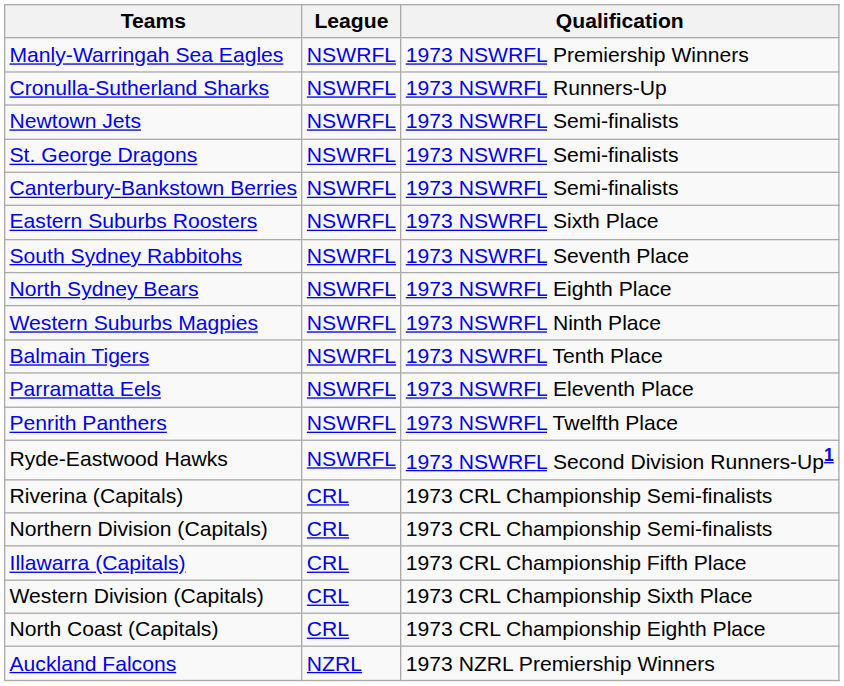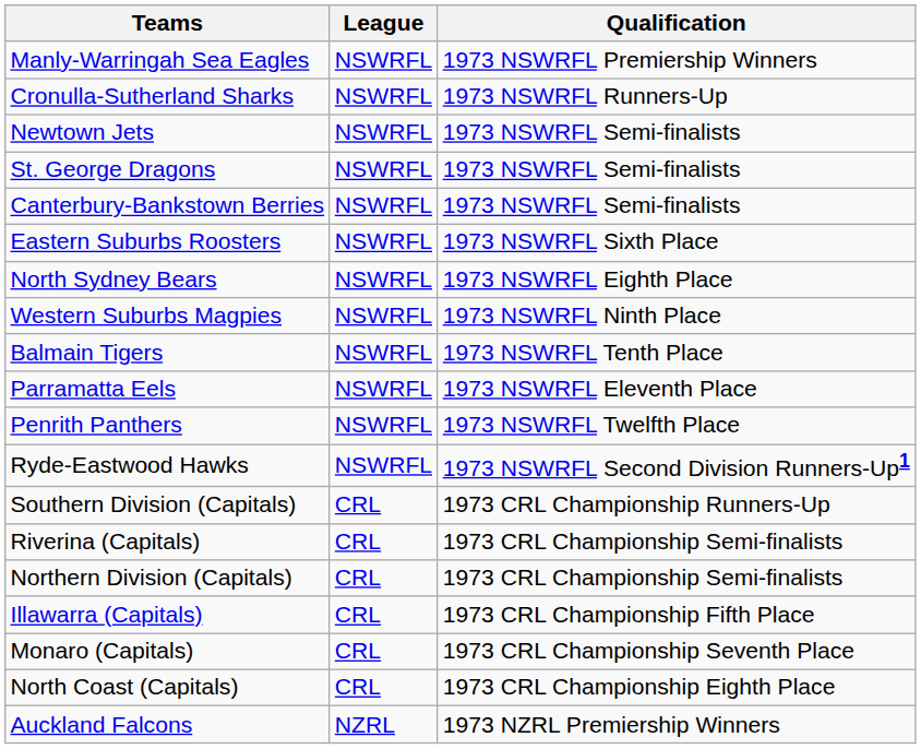 <table class="wikitable">
 <tr>
 <th>Teams</th>
 <th>League</th>
 <th>Qualification</th>
 </tr>
 <tr>
 <td> <a href='#'>Manly-Warringah Sea Eagles</a></td>
 <td><a href='#'>NSWRFL</a></td>
 <td><a href='#'>1973 NSWRFL</a> Premiership Winners</td>
 </tr>
 <tr>
 <td> <a href='#'>Cronulla-Sutherland Sharks</a></td>
 <td><a href='#'>NSWRFL</a></td>
 <td><a href='#'>1973 NSWRFL</a> Runners-Up</td>
 </tr>
 <tr>
 <td> <a href='#'>Newtown Jets</a></td>
 <td><a href='#'>NSWRFL</a></td>
 <td><a href='#'>1973 NSWRFL</a> Semi-finalists</td>
 </tr>
 <tr>
 <td> <a href='#'>St. George Dragons</a></td>
 <td><a href='#'>NSWRFL</a></td>
 <td><a href='#'>1973 NSWRFL</a> Semi-finalists</td>
 </tr>
 <tr>
 <td> <a href='#'>Canterbury-Bankstown Berries</a></td>
 <td><a href='#'>NSWRFL</a></td>
 <td><a href='#'>1973 NSWRFL</a> Semi-finalists</td>
 </tr>
 <tr>
 <td> <a href='#'>Eastern Suburbs Roosters</a></td>
 <td><a href='#'>NSWRFL</a></td>
 <td><a href='#'>1973 NSWRFL</a> Sixth Place</td>
 </tr>
 <tr>
-<td> <a href='#'>South Sydney Rabbitohs</a></td>
-<td><a href='#'>NSWRFL</a></td>
-<td><a href='#'>1973 NSWRFL</a> Seventh Place</td>
-</tr>
-<tr>
 <td> <a href='#'>North Sydney Bears</a></td>
 <td><a href='#'>NSWRFL</a></td>
 <td><a href='#'>1973 NSWRFL</a> Eighth Place</td>
 </tr>
 <tr>
 <td> <a href='#'>Western Suburbs Magpies</a></td>
 <td><a href='#'>NSWRFL</a></td>
 <td><a href='#'>1973 NSWRFL</a> Ninth Place</td>
 </tr>
 <tr>
 <td> <a href='#'>Balmain Tigers</a></td>
 <td><a href='#'>NSWRFL</a></td>
 <td><a href='#'>1973 NSWRFL</a> Tenth Place</td>
 </tr>
 <tr>
 <td> <a href='#'>Parramatta Eels</a></td>
 <td><a href='#'>NSWRFL</a></td>
 <td><a href='#'>1973 NSWRFL</a> Eleventh Place</td>
 </tr>
 <tr>
 <td> <a href='#'>Penrith Panthers</a></td>
 <td><a href='#'>NSWRFL</a></td>
 <td><a href='#'>1973 NSWRFL</a> Twelfth Place</td>
 </tr>
 <tr>
 <td> Ryde-Eastwood Hawks</td>
 <td><a href='#'>NSWRFL</a></td>
 <td><a href='#'>1973 NSWRFL</a> Second Division Runners-Up<sup><strong><a href='#'>1</a></strong></sup></td>
 </tr>
 <tr>
+<td> Southern Division (Capitals)</td>
+<td><a href='#'>CRL</a></td>
+<td>1973 CRL Championship Runners-Up</td>
+</tr>
+<tr>
 <td> Riverina (Capitals)</td>
 <td><a href='#'>CRL</a></td>
 <td>1973 CRL Championship Semi-finalists</td>
 </tr>
 <tr>
 <td> Northern Division (Capitals)</td>
 <td><a href='#'>CRL</a></td>
 <td>1973 CRL Championship Semi-finalists</td>
 </tr>
 <tr>
 <td> <a href='#'>Illawarra (Capitals)</a></td>
 <td><a href='#'>CRL</a></td>
 <td>1973 CRL Championship Fifth Place</td>
 </tr>
 <tr>
-<td> Western Division (Capitals)</td>
+<td> Monaro (Capitals)</td>
 <td><a href='#'>CRL</a></td>
-<td>1973 CRL Championship Sixth Place</td>
+<td>1973 CRL Championship Seventh Place</td>
 </tr>
 <tr>
 <td> North Coast (Capitals)</td>
 <td><a href='#'>CRL</a></td>
 <td>1973 CRL Championship Eighth Place</td>
 </tr>
 <tr>
 <td> <a href='#'>Auckland Falcons</a></td>
 <td><a href='#'>NZRL</a></td>
 <td>1973 NZRL Premiership Winners</td>
 </tr>
 </table>
